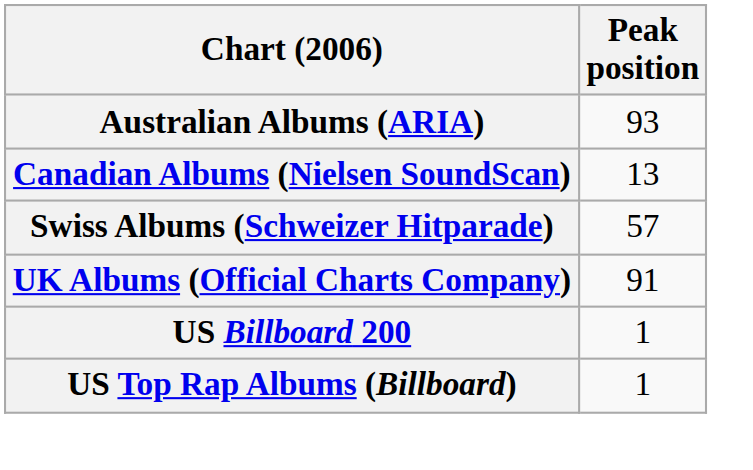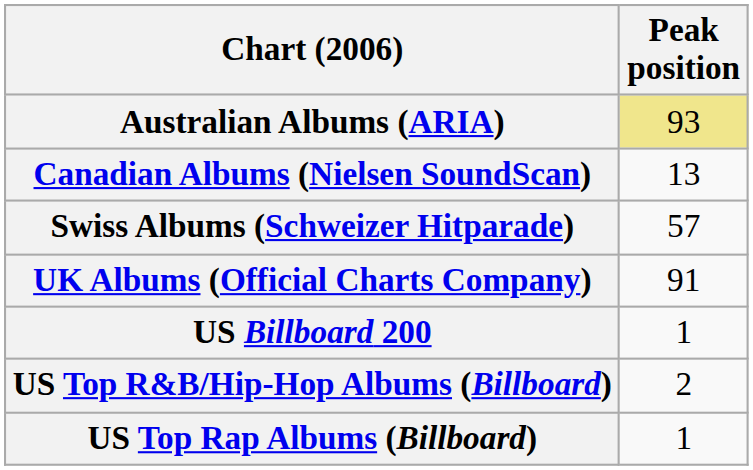 <table class="wikitable sortable plainrowheaders" style="text-align:center;">
 <tr>
 <th scope="col">Chart (2006)</th>
 <th scope="col">Peak<br>position</th>
 </tr>
 <tr>
 <th scope="row">Australian Albums (<a href='#'>ARIA</a>)</th>
-<td>93</td>
+<td style="background: khaki;">93</td>
 </tr>
 <tr>
 <th scope="row"><a href='#'>Canadian Albums</a> (<a href='#'>Nielsen SoundScan</a>)</th>
 <td>13</td>
 </tr>
 <tr>
 <th scope="row">Swiss Albums (<a href='#'>Schweizer Hitparade</a>)</th>
 <td>57</td>
 </tr>
 <tr>
 <th scope="row"><a href='#'>UK Albums</a> (<a href='#'>Official Charts Company</a>)</th>
 <td>91</td>
 </tr>
 <tr>
 <th scope="row">US <a href='#'><em>Billboard</em> 200</a></th>
 <td>1</td>
 </tr>
 <tr>
+<th scope="row">US <a href='#'>Top R&B/Hip-Hop Albums</a> (<a href='#'><em>Billboard</em></a>)</th>
+<td>2</td>
+</tr>
+<tr>
 <th scope="row">US <a href='#'>Top Rap Albums</a> (<em>Billboard</em>)</th>
 <td>1</td>
 </tr>
 </table>
